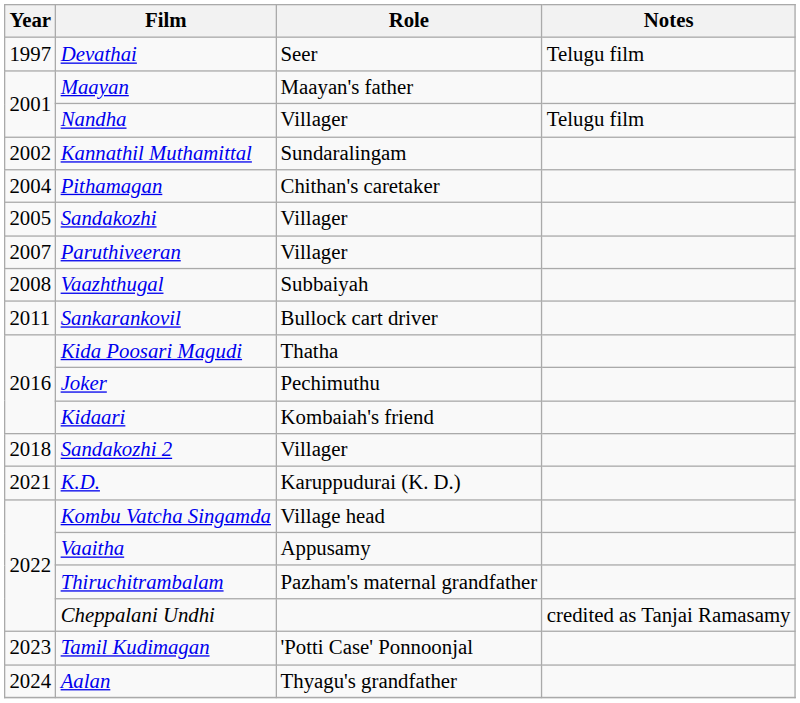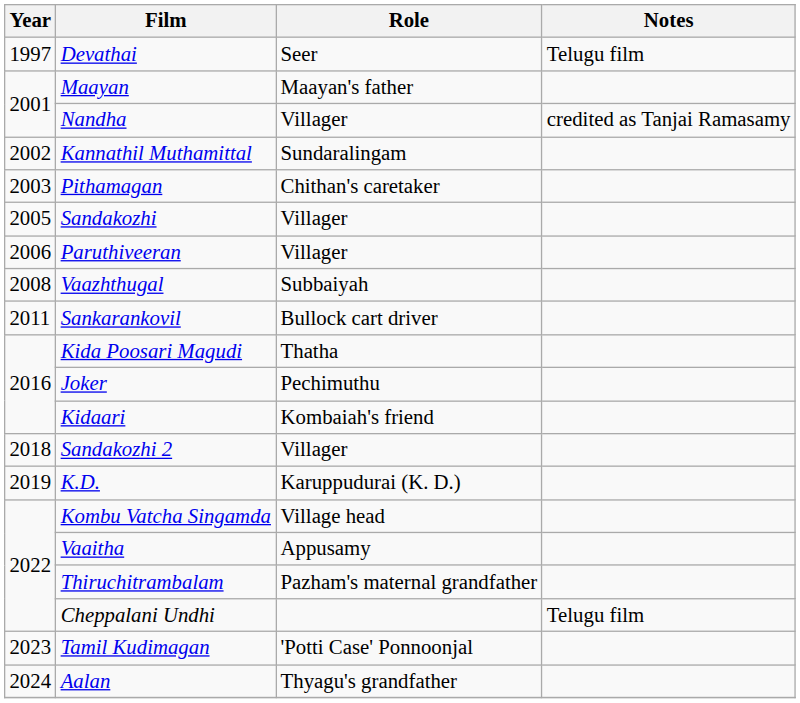 <table class="wikitable sortable">
 <tr>
 <th>Year</th>
 <th>Film</th>
 <th>Role</th>
 <th>Notes</th>
 </tr>
 <tr>
 <td>1997</td>
 <td><em><a href='#'>Devathai</a></em></td>
 <td>Seer</td>
 <td>Telugu film</td>
 </tr>
 <tr>
 <td rowspan="2">2001</td>
 <td><em><a href='#'>Maayan</a></em></td>
 <td>Maayan's father</td>
 <td></td>
 </tr>
 <tr>
 <td><em><a href='#'>Nandha</a></em></td>
 <td>Villager</td>
-<td>Telugu film</td>
+<td>credited as Tanjai Ramasamy</td>
 </tr>
 <tr>
 <td>2002</td>
 <td><em><a href='#'>Kannathil Muthamittal</a></em></td>
 <td>Sundaralingam</td>
 <td></td>
 </tr>
 <tr>
-<td>2004</td>
+<td>2003</td>
 <td><em><a href='#'>Pithamagan</a></em></td>
 <td>Chithan's caretaker</td>
 <td></td>
 </tr>
 <tr>
 <td>2005</td>
 <td><em><a href='#'>Sandakozhi</a></em></td>
 <td>Villager</td>
 <td></td>
 </tr>
 <tr>
-<td>2007</td>
+<td>2006</td>
 <td><em><a href='#'>Paruthiveeran</a></em></td>
 <td>Villager</td>
 <td></td>
 </tr>
 <tr>
 <td>2008</td>
 <td><em><a href='#'>Vaazhthugal</a></em></td>
 <td>Subbaiyah</td>
 <td></td>
 </tr>
 <tr>
 <td>2011</td>
 <td><em><a href='#'>Sankarankovil</a></em></td>
 <td>Bullock cart driver</td>
 <td></td>
 </tr>
 <tr>
 <td rowspan="3">2016</td>
 <td><em><a href='#'>Kida Poosari Magudi</a></em></td>
 <td>Thatha</td>
 <td></td>
 </tr>
 <tr>
 <td><em><a href='#'>Joker</a></em></td>
 <td>Pechimuthu</td>
 <td></td>
 </tr>
 <tr>
 <td><em><a href='#'>Kidaari</a></em></td>
 <td>Kombaiah's friend</td>
 <td></td>
 </tr>
 <tr>
 <td>2018</td>
 <td><em><a href='#'>Sandakozhi 2</a></em></td>
 <td>Villager</td>
 <td></td>
 </tr>
 <tr>
-<td>2021</td>
+<td>2019</td>
 <td><em><a href='#'>K.D.</a></em></td>
 <td>Karuppudurai (K. D.)</td>
 <td></td>
 </tr>
 <tr>
 <td rowspan="4">2022</td>
 <td><em><a href='#'>Kombu Vatcha Singamda</a></em></td>
 <td>Village head</td>
 <td></td>
 </tr>
 <tr>
 <td><em><a href='#'>Vaaitha</a></em></td>
 <td>Appusamy</td>
 <td></td>
 </tr>
 <tr>
 <td><em><a href='#'>Thiruchitrambalam</a></em></td>
 <td>Pazham's maternal grandfather</td>
 <td></td>
 </tr>
 <tr>
 <td><em>Cheppalani Undhi</em></td>
 <td></td>
-<td>credited as Tanjai Ramasamy</td>
+<td>Telugu film</td>
 </tr>
 <tr>
 <td>2023</td>
 <td><em><a href='#'>Tamil Kudimagan</a></em></td>
 <td>'Potti Case' Ponnoonjal</td>
 <td></td>
 </tr>
 <tr>
 <td>2024</td>
 <td><em><a href='#'>Aalan</a></em></td>
 <td>Thyagu's grandfather</td>
 <td></td>
 </tr>
 <tr>
 </tr>
 </table>
